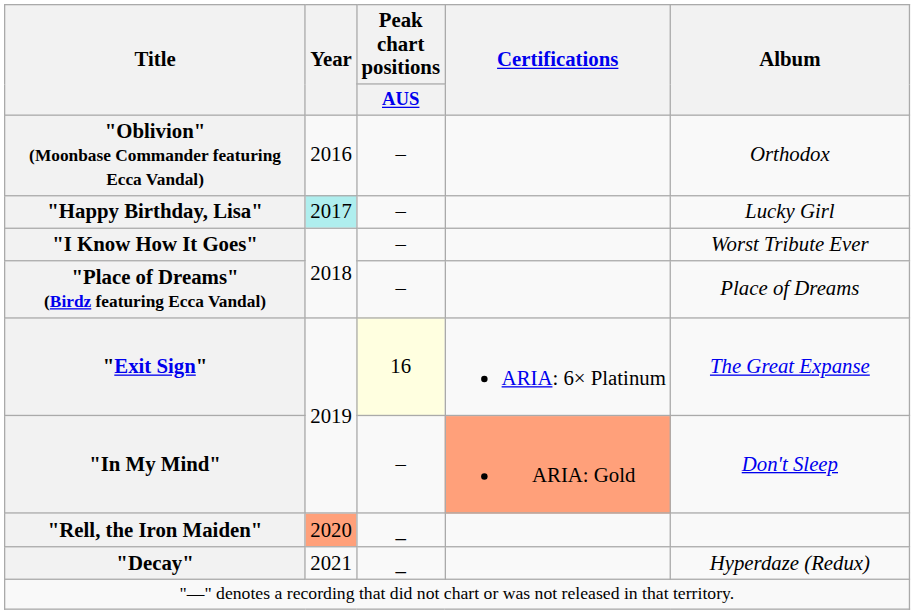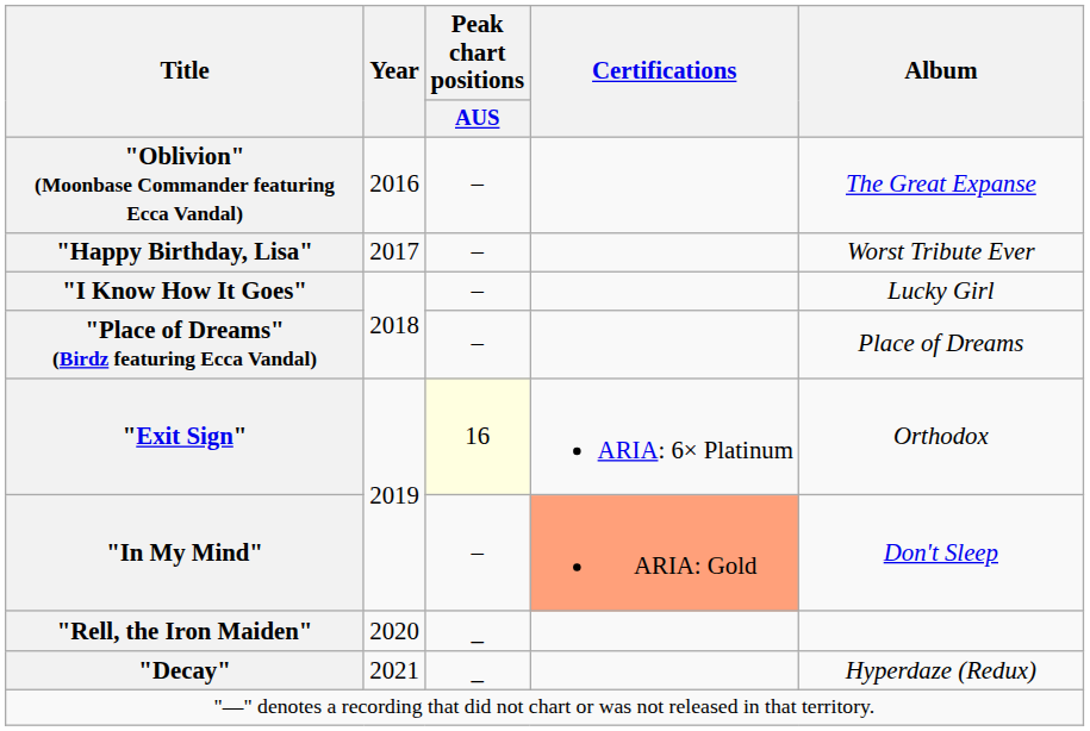 <table class="wikitable plainrowheaders" style="text-align:center;" border="1">
 <tr>
 <th scope="col" rowspan="2" style="width:14em;">Title</th>
 <th scope="col" rowspan="2" style="width:1em;">Year</th>
 <th scope="col" colspan="1">Peak chart positions</th>
 <th scope="col" rowspan="2"><a href='#'>Certifications</a></th>
 <th scope="col" rowspan="2" style="width:11em;">Album</th>
 </tr>
 <tr>
 <th scope="col" style="width:3em; font-size:90%;"><a href='#'>AUS</a><br></th>
 </tr>
 <tr>
 <th scope="row">"Oblivion"<br><small>(Moonbase Commander featuring Ecca Vandal)</small></th>
 <td>2016</td>
 <td>–</td>
 <td></td>
-<td><em>Orthodox</em></td>
+<td><em><a href='#'>The Great Expanse</a></em></td>
 </tr>
 <tr>
 <th scope="row">"Happy Birthday, Lisa"<br></th>
-<td style="background: paleturquoise;">2017</td>
+<td>2017</td>
 <td>–</td>
 <td></td>
-<td><em>Lucky Girl</em></td>
+<td><em>Worst Tribute Ever</em></td>
 </tr>
 <tr>
 <th scope="row">"I Know How It Goes"<br></th>
 <td rowspan="2">2018</td>
 <td>–</td>
 <td></td>
-<td><em>Worst Tribute Ever</em></td>
+<td><em>Lucky Girl</em></td>
 </tr>
 <tr>
 <th scope="row">"Place of Dreams"<br><small>(<a href='#'>Birdz</a> featuring Ecca Vandal)</small></th>
 <td>–</td>
 <td></td>
 <td><em>Place of Dreams</em></td>
 </tr>
 <tr>
 <th scope="row">"<a href='#'>Exit Sign</a>"<br></th>
 <td rowspan="2">2019</td>
 <td style="background: lightyellow;">16</td>
 <td><br><ul><li><a href='#'>ARIA</a>: 6× Platinum</li></ul></td>
-<td><em><a href='#'>The Great Expanse</a></em></td>
+<td><em>Orthodox</em></td>
 </tr>
 <tr>
 <th scope="row">"In My Mind"<br></th>
 <td>–</td>
 <td style="background: lightsalmon;"><br><ul><li>ARIA: Gold</li></ul></td>
 <td><em><a href='#'>Don't Sleep</a></em></td>
 </tr>
 <tr>
 <th scope="row">"Rell, the Iron Maiden"<br></th>
-<td style="background: lightsalmon;">2020</td>
+<td>2020</td>
 <td>_</td>
 <td></td>
 <td></td>
 </tr>
 <tr>
 <th scope="row">"Decay"<br></th>
 <td>2021</td>
 <td>_</td>
 <td></td>
 <td><em>Hyperdaze (Redux)</em></td>
 </tr>
 <tr>
 <td colspan="6" style="font-size:85%">"—" denotes a recording that did not chart or was not released in that territory.</td>
 </tr>
 </table>
